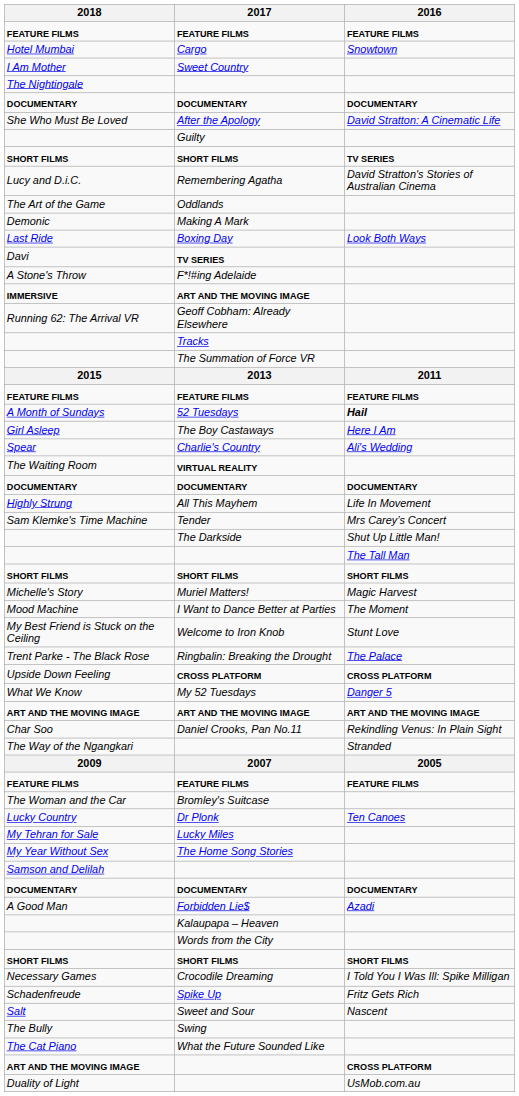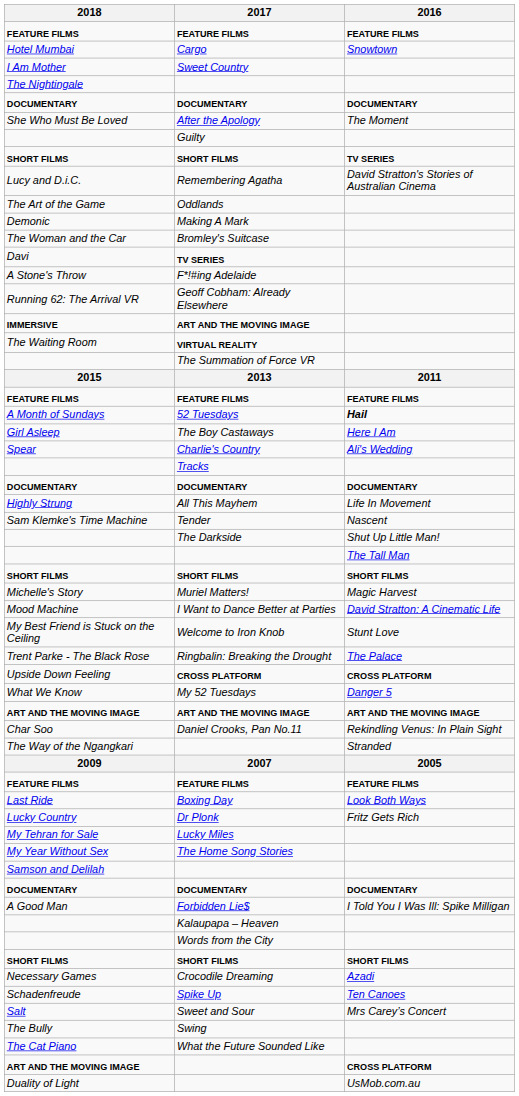 <table class="wikitable" width="85%" cellpadding="5">
 <tr>
 <th>2018</th>
 <th>2017</th>
 <th>2016</th>
 </tr>
 <tr>
 <td><sub><strong>FEATURE FILMS</strong> </sub></td>
 <td><sub><strong>FEATURE FILMS</strong> </sub></td>
 <td><sub><strong>FEATURE FILMS</strong> </sub></td>
 </tr>
 <tr>
 <td><em><a href='#'>Hotel Mumbai</a></em></td>
 <td><em><a href='#'>Cargo</a></em></td>
 <td><em><a href='#'>Snowtown</a></em></td>
 </tr>
 <tr>
 <td><em><a href='#'>I Am Mother</a></em></td>
 <td><em><a href='#'>Sweet Country</a></em></td>
 <td></td>
 </tr>
 <tr>
 <td><em><a href='#'>The Nightingale</a></em></td>
 <td></td>
 <td></td>
 </tr>
 <tr>
 <td><sub><strong>DOCUMENTARY</strong> </sub></td>
 <td><sub><strong>DOCUMENTARY</strong> </sub></td>
 <td><sub><strong>DOCUMENTARY</strong> </sub></td>
 </tr>
 <tr>
 <td><em>She Who Must Be Loved</em></td>
 <td><em><a href='#'>After the Apology</a></em></td>
-<td><em><a href='#'>David Stratton: A Cinematic Life</a></em></td>
+<td><em>The Moment</em></td>
 </tr>
 <tr>
 <td></td>
 <td><em>Guilty</em></td>
 <td></td>
 </tr>
 <tr>
 <td><sub><strong>SHORT FILMS</strong> </sub></td>
 <td><sub><strong>SHORT FILMS</strong> </sub></td>
 <td><sub> <strong>TV SERIES</strong> </sub></td>
 </tr>
 <tr>
 <td><em>Lucy and D.i.C.</em></td>
 <td><em>Remembering Agatha</em></td>
 <td><em>David Stratton's Stories of Australian Cinema</em></td>
 </tr>
 <tr>
 <td><em>The Art of the Game</em></td>
 <td><em>Oddlands</em></td>
 <td></td>
 </tr>
 <tr>
 <td><em>Demonic</em></td>
 <td><em>Making A Mark</em></td>
 <td></td>
 </tr>
 <tr>
-<td><em><a href='#'>Last Ride</a></em></td>
-<td><em><a href='#'>Boxing Day</a></em></td>
-<td><em><a href='#'>Look Both Ways</a></em></td>
+<td><em>The Woman and the Car</em></td>
+<td><em>Bromley's Suitcase</em></td>
+<td></td>
 </tr>
 <tr>
 <td><em>Davi</em></td>
 <td><sub> <strong>TV SERIES</strong> </sub></td>
 <td></td>
 </tr>
 <tr>
 <td><em>A Stone's Throw</em></td>
 <td><em>F*!#ing Adelaide</em></td>
 <td></td>
 </tr>
 <tr>
+<td><em>Running 62: The Arrival VR</em></td>
+<td><em>Geoff Cobham: Already Elsewhere</em></td>
+<td></td>
+</tr>
+<tr>
 <td><sub> <strong>IMMERSIVE</strong> </sub></td>
 <td><sub> <strong>ART AND THE MOVING IMAGE</strong> </sub></td>
 <td></td>
 </tr>
 <tr>
-<td><em>Running 62: The Arrival VR</em></td>
-<td><em>Geoff Cobham: Already Elsewhere</em></td>
-<td></td>
-</tr>
-<tr>
-<td></td>
-<td><em><a href='#'>Tracks</a></em></td>
+<td><em>The Waiting Room</em></td>
+<td><sub> <strong>VIRTUAL REALITY</strong> </sub></td>
 <td></td>
 </tr>
 <tr>
 <td></td>
 <td><em>The Summation of Force VR</em></td>
 <td></td>
 </tr>
 <tr>
 <th width="33%">2015</th>
 <th width="33%">2013</th>
 <th width="33%">2011</th>
 </tr>
 <tr>
 <td><sub><strong>FEATURE FILMS</strong> </sub></td>
 <td><sub><strong>FEATURE FILMS</strong> </sub></td>
 <td><sub><strong>FEATURE FILMS</strong> </sub></td>
 </tr>
 <tr>
 <td><em><a href='#'>A Month of Sundays</a></em></td>
 <td><em><a href='#'>52 Tuesdays</a></em></td>
 <td><strong><em>Hail</em></strong></td>
 </tr>
 <tr>
 <td><em><a href='#'>Girl Asleep</a></em></td>
 <td><em>The Boy Castaways</em></td>
 <td><em><a href='#'>Here I Am</a></em></td>
 </tr>
 <tr>
 <td><em><a href='#'>Spear</a></em></td>
 <td><em><a href='#'>Charlie's Country</a></em></td>
 <td><em><a href='#'>Ali's Wedding</a></em></td>
 </tr>
 <tr>
-<td><em>The Waiting Room</em></td>
-<td><sub> <strong>VIRTUAL REALITY</strong> </sub></td>
+<td></td>
+<td><em><a href='#'>Tracks</a></em></td>
 <td></td>
 </tr>
 <tr>
 <td><sub><strong>DOCUMENTARY</strong> </sub></td>
 <td><sub><strong>DOCUMENTARY</strong> </sub></td>
 <td><sub><strong>DOCUMENTARY</strong> </sub></td>
 </tr>
 <tr>
 <td><em><a href='#'>Highly Strung</a></em></td>
 <td><em>All This Mayhem</em></td>
 <td><em>Life In Movement</em></td>
 </tr>
 <tr>
 <td><em>Sam Klemke's Time Machine</em></td>
 <td><em>Tender</em></td>
-<td><em>Mrs Carey’s Concert</em></td>
+<td><em>Nascent</em></td>
 </tr>
 <tr>
 <td></td>
 <td><em>The Darkside</em></td>
 <td><em>Shut Up Little Man!</em></td>
 </tr>
 <tr>
 <td></td>
 <td></td>
 <td><em><a href='#'>The Tall Man</a></em></td>
 </tr>
 <tr>
 <td><sub><strong>SHORT FILMS</strong> </sub></td>
 <td><sub><strong>SHORT FILMS</strong> </sub></td>
 <td><sub><strong>SHORT FILMS</strong> </sub></td>
 </tr>
 <tr>
 <td><em>Michelle's Story</em></td>
 <td><em>Muriel Matters!</em></td>
 <td><em>Magic Harvest</em></td>
 </tr>
 <tr>
 <td><em>Mood Machine</em></td>
 <td><em>I Want to Dance Better at Parties</em></td>
-<td><em>The Moment</em></td>
+<td><em><a href='#'>David Stratton: A Cinematic Life</a></em></td>
 </tr>
 <tr>
 <td><em>My Best Friend is Stuck on the Ceiling</em></td>
 <td><em>Welcome to Iron Knob</em></td>
 <td><em>Stunt Love</em></td>
 </tr>
 <tr>
 <td><em>Trent Parke - The Black Rose</em></td>
 <td><em>Ringbalin: Breaking the Drought</em></td>
 <td><em><a href='#'>The Palace</a></em></td>
 </tr>
 <tr>
 <td><em>Upside Down Feeling</em></td>
 <td><sub><strong>CROSS PLATFORM</strong> </sub></td>
 <td><sub><strong>CROSS PLATFORM</strong> </sub></td>
 </tr>
 <tr>
 <td><em>What We Know</em></td>
 <td><em>My 52 Tuesdays</em></td>
 <td><em><a href='#'>Danger 5</a></em></td>
 </tr>
 <tr>
 <td><sub> <strong>ART AND THE MOVING IMAGE</strong> </sub></td>
 <td><sub> <strong>ART AND THE MOVING IMAGE</strong> </sub></td>
 <td><sub> <strong>ART AND THE MOVING IMAGE</strong> </sub></td>
 </tr>
 <tr>
 <td><em>Char Soo</em></td>
 <td><em>Daniel Crooks, Pan No.11</em></td>
 <td><em>Rekindling Venus: In Plain Sight</em></td>
 </tr>
 <tr>
 <td><em>The Way of the Ngangkari</em></td>
 <td></td>
 <td><em>Stranded</em></td>
 </tr>
 <tr>
 <th width="33%">2009</th>
 <th width="33%">2007</th>
 <th width="33%">2005</th>
 </tr>
 <tr>
 <td><sub><strong>FEATURE FILMS</strong> </sub></td>
 <td><sub><strong>FEATURE FILMS</strong> </sub></td>
 <td><sub><strong>FEATURE FILMS</strong> </sub></td>
 </tr>
 <tr>
-<td><em>The Woman and the Car</em></td>
-<td><em>Bromley's Suitcase</em></td>
-<td></td>
+<td><em><a href='#'>Last Ride</a></em></td>
+<td><em><a href='#'>Boxing Day</a></em></td>
+<td><em><a href='#'>Look Both Ways</a></em></td>
 </tr>
 <tr>
 <td><em><a href='#'>Lucky Country</a></em></td>
 <td><em><a href='#'>Dr Plonk</a></em></td>
-<td><em><a href='#'>Ten Canoes</a></em></td>
+<td><em>Fritz Gets Rich</em></td>
 </tr>
 <tr>
 <td><em><a href='#'>My Tehran for Sale</a></em></td>
 <td><em><a href='#'>Lucky Miles</a></em></td>
 <td></td>
 </tr>
 <tr>
 <td><em><a href='#'>My Year Without Sex</a></em></td>
 <td><em><a href='#'>The Home Song Stories</a></em></td>
 <td></td>
 </tr>
 <tr>
 <td><em><a href='#'>Samson and Delilah</a></em></td>
 <td></td>
 <td></td>
 </tr>
 <tr>
 <td><sub><strong>DOCUMENTARY</strong> </sub></td>
 <td><sub><strong>DOCUMENTARY</strong> </sub></td>
 <td><sub><strong>DOCUMENTARY</strong> </sub></td>
 </tr>
 <tr>
 <td><em>A Good Man</em></td>
 <td><em><a href='#'>Forbidden Lie$</a></em></td>
-<td><em><a href='#'>Azadi</a></em></td>
+<td><em>I Told You I Was Ill: Spike Milligan</em></td>
 </tr>
 <tr>
 <td></td>
 <td><em>Kalaupapa – Heaven</em></td>
 <td></td>
 </tr>
 <tr>
 <td></td>
 <td><em>Words from the City</em></td>
 <td></td>
 </tr>
 <tr>
 <td><sub><strong>SHORT FILMS</strong> </sub></td>
 <td><sub><strong>SHORT FILMS</strong> </sub></td>
 <td><sub><strong>SHORT FILMS</strong> </sub></td>
 </tr>
 <tr>
 <td><em>Necessary Games</em></td>
 <td><em>Crocodile Dreaming</em></td>
-<td><em>I Told You I Was Ill: Spike Milligan</em></td>
+<td><em><a href='#'>Azadi</a></em></td>
 </tr>
 <tr>
 <td><em>Schadenfreude</em></td>
 <td><em><a href='#'>Spike Up</a></em></td>
-<td><em>Fritz Gets Rich</em></td>
+<td><em><a href='#'>Ten Canoes</a></em></td>
 </tr>
 <tr>
 <td><em><a href='#'>Salt</a></em></td>
 <td><em>Sweet and Sour</em></td>
-<td><em>Nascent</em></td>
+<td><em>Mrs Carey’s Concert</em></td>
 </tr>
 <tr>
 <td><em>The Bully</em></td>
 <td><em>Swing</em></td>
 <td></td>
 </tr>
 <tr>
 <td><em><a href='#'>The Cat Piano</a></em></td>
 <td><em>What the Future Sounded Like</em></td>
 <td></td>
 </tr>
 <tr>
 <td><sub> <strong>ART AND THE MOVING IMAGE</strong> </sub></td>
 <td></td>
 <td><sub><strong>CROSS PLATFORM</strong></sub></td>
 </tr>
 <tr>
 <td><em>Duality of Light</em></td>
 <td></td>
 <td><em>UsMob.com.au</em></td>
 </tr>
 </table>
